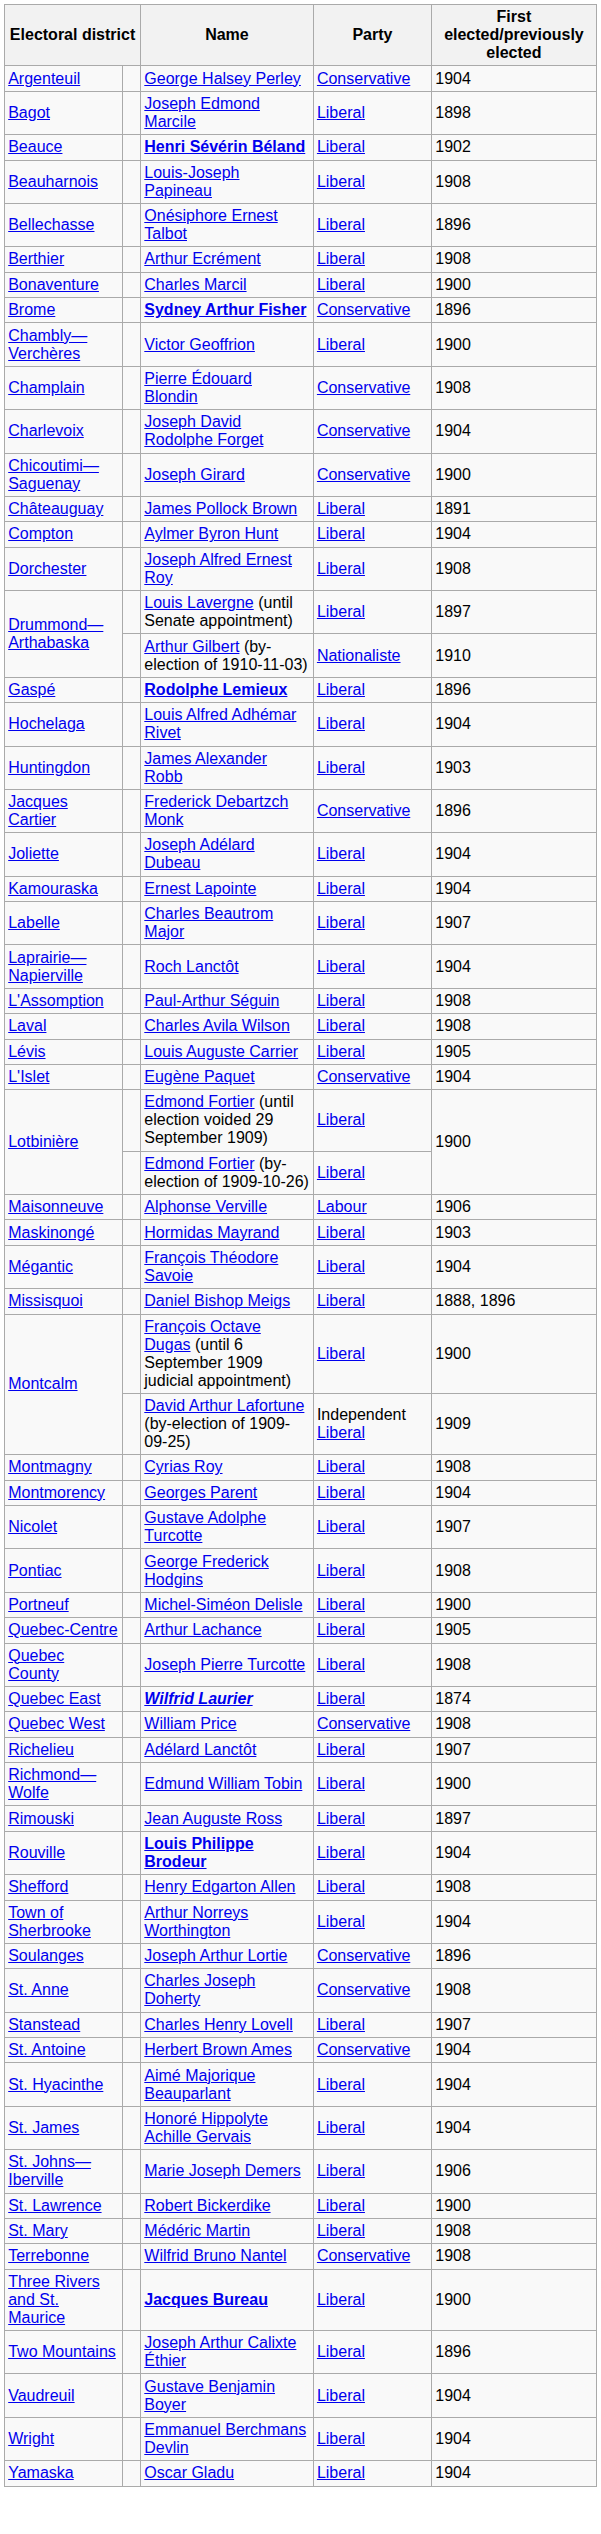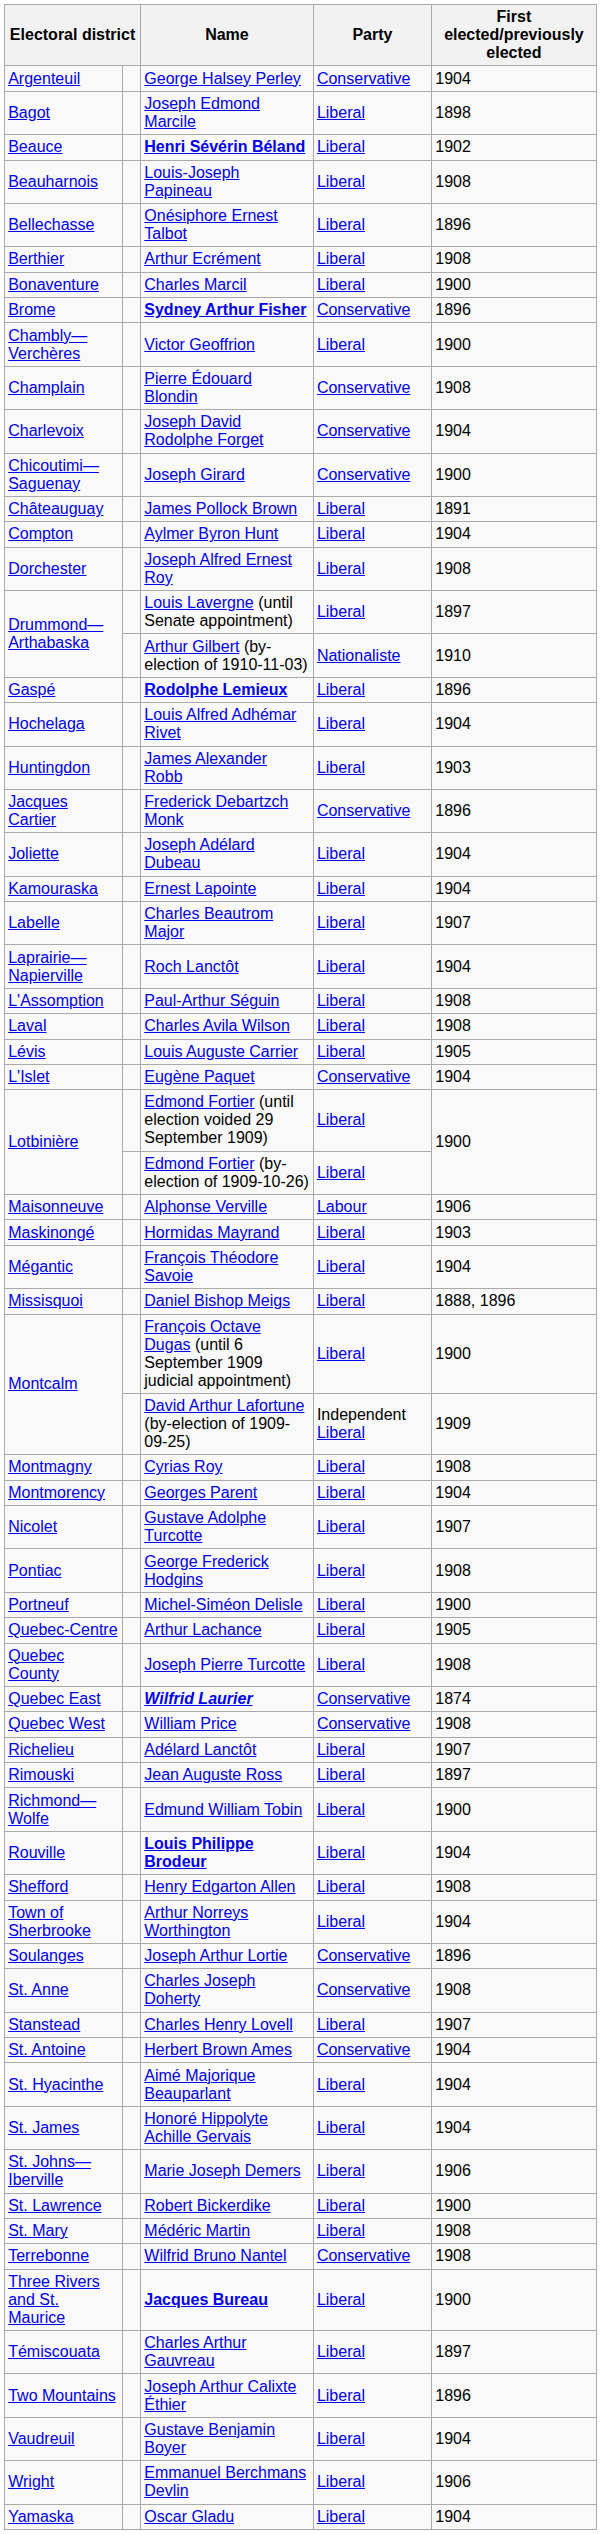 <table class="wikitable" width=95%>
 <tr>
 <th colspan=2 width=23%>Electoral district</th>
 <th>Name</th>
 <th width=20%>Party</th>
 <th>First elected/previously elected</th>
 </tr>
 <tr>
 <td width=20%><a href='#'>Argenteuil</a></td>
 <td></td>
 <td><a href='#'>George Halsey Perley</a></td>
 <td><a href='#'>Conservative</a></td>
 <td>1904</td>
 </tr>
 <tr>
 <td><a href='#'>Bagot</a></td>
 <td></td>
 <td><a href='#'>Joseph Edmond Marcile</a></td>
 <td><a href='#'>Liberal</a></td>
 <td>1898</td>
 </tr>
 <tr>
 <td><a href='#'>Beauce</a></td>
 <td></td>
 <td><strong><a href='#'>Henri Sévérin Béland</a></strong></td>
 <td><a href='#'>Liberal</a></td>
 <td>1902</td>
 </tr>
 <tr>
 <td><a href='#'>Beauharnois</a></td>
 <td></td>
 <td><a href='#'>Louis-Joseph Papineau</a></td>
 <td><a href='#'>Liberal</a></td>
 <td>1908</td>
 </tr>
 <tr>
 <td><a href='#'>Bellechasse</a></td>
 <td></td>
 <td><a href='#'>Onésiphore Ernest Talbot</a></td>
 <td><a href='#'>Liberal</a></td>
 <td>1896</td>
 </tr>
 <tr>
 <td><a href='#'>Berthier</a></td>
 <td></td>
 <td><a href='#'>Arthur Ecrément</a></td>
 <td><a href='#'>Liberal</a></td>
 <td>1908</td>
 </tr>
 <tr>
 <td><a href='#'>Bonaventure</a></td>
 <td></td>
 <td><a href='#'>Charles Marcil</a> </td>
 <td><a href='#'>Liberal</a></td>
 <td>1900</td>
 </tr>
 <tr>
 <td><a href='#'>Brome</a></td>
 <td></td>
 <td><strong><a href='#'>Sydney Arthur Fisher</a></strong></td>
 <td><a href='#'>Conservative</a></td>
 <td>1896</td>
 </tr>
 <tr>
 <td><a href='#'>Chambly—Verchères</a></td>
 <td></td>
 <td><a href='#'>Victor Geoffrion</a></td>
 <td><a href='#'>Liberal</a></td>
 <td>1900</td>
 </tr>
 <tr>
 <td><a href='#'>Champlain</a></td>
 <td></td>
 <td><a href='#'>Pierre Édouard Blondin</a></td>
 <td><a href='#'>Conservative</a></td>
 <td>1908</td>
 </tr>
 <tr>
 <td><a href='#'>Charlevoix</a></td>
 <td></td>
 <td><a href='#'>Joseph David Rodolphe Forget</a></td>
 <td><a href='#'>Conservative</a></td>
 <td>1904</td>
 </tr>
 <tr>
 <td><a href='#'>Chicoutimi—Saguenay</a></td>
 <td></td>
 <td><a href='#'>Joseph Girard</a></td>
 <td><a href='#'>Conservative</a></td>
 <td>1900</td>
 </tr>
 <tr>
 <td><a href='#'>Châteauguay</a></td>
 <td></td>
 <td><a href='#'>James Pollock Brown</a></td>
 <td><a href='#'>Liberal</a></td>
 <td>1891</td>
 </tr>
 <tr>
 <td><a href='#'>Compton</a></td>
 <td></td>
 <td><a href='#'>Aylmer Byron Hunt</a></td>
 <td><a href='#'>Liberal</a></td>
 <td>1904</td>
 </tr>
 <tr>
 <td><a href='#'>Dorchester</a></td>
 <td></td>
 <td><a href='#'>Joseph Alfred Ernest Roy</a></td>
 <td><a href='#'>Liberal</a></td>
 <td>1908</td>
 </tr>
 <tr>
 <td rowspan=2><a href='#'>Drummond—Arthabaska</a></td>
 <td></td>
 <td><a href='#'>Louis Lavergne</a> (until Senate appointment)</td>
 <td><a href='#'>Liberal</a></td>
 <td>1897</td>
 </tr>
 <tr>
 <td></td>
 <td><a href='#'>Arthur Gilbert</a> (by-election of 1910-11-03)</td>
 <td><a href='#'>Nationaliste</a></td>
 <td>1910</td>
 </tr>
 <tr>
 <td><a href='#'>Gaspé</a></td>
 <td></td>
 <td><strong><a href='#'>Rodolphe Lemieux</a></strong></td>
 <td><a href='#'>Liberal</a></td>
 <td>1896</td>
 </tr>
 <tr>
 <td><a href='#'>Hochelaga</a></td>
 <td></td>
 <td><a href='#'>Louis Alfred Adhémar Rivet</a></td>
 <td><a href='#'>Liberal</a></td>
 <td>1904</td>
 </tr>
 <tr>
 <td><a href='#'>Huntingdon</a></td>
 <td></td>
 <td><a href='#'>James Alexander Robb</a></td>
 <td><a href='#'>Liberal</a></td>
 <td>1903</td>
 </tr>
 <tr>
 <td><a href='#'>Jacques Cartier</a></td>
 <td></td>
 <td><a href='#'>Frederick Debartzch Monk</a></td>
 <td><a href='#'>Conservative</a></td>
 <td>1896</td>
 </tr>
 <tr>
 <td><a href='#'>Joliette</a></td>
 <td></td>
 <td><a href='#'>Joseph Adélard Dubeau</a></td>
 <td><a href='#'>Liberal</a></td>
 <td>1904</td>
 </tr>
 <tr>
 <td><a href='#'>Kamouraska</a></td>
 <td></td>
 <td><a href='#'>Ernest Lapointe</a></td>
 <td><a href='#'>Liberal</a></td>
 <td>1904</td>
 </tr>
 <tr>
 <td><a href='#'>Labelle</a></td>
 <td></td>
 <td><a href='#'>Charles Beautrom Major</a></td>
 <td><a href='#'>Liberal</a></td>
 <td>1907</td>
 </tr>
 <tr>
 <td><a href='#'>Laprairie—Napierville</a></td>
 <td></td>
 <td><a href='#'>Roch Lanctôt</a></td>
 <td><a href='#'>Liberal</a></td>
 <td>1904</td>
 </tr>
 <tr>
 <td><a href='#'>L'Assomption</a></td>
 <td></td>
 <td><a href='#'>Paul-Arthur Séguin</a></td>
 <td><a href='#'>Liberal</a></td>
 <td>1908</td>
 </tr>
 <tr>
 <td><a href='#'>Laval</a></td>
 <td></td>
 <td><a href='#'>Charles Avila Wilson</a></td>
 <td><a href='#'>Liberal</a></td>
 <td>1908</td>
 </tr>
 <tr>
 <td><a href='#'>Lévis</a></td>
 <td></td>
 <td><a href='#'>Louis Auguste Carrier</a></td>
 <td><a href='#'>Liberal</a></td>
 <td>1905</td>
 </tr>
 <tr>
 <td><a href='#'>L'Islet</a></td>
 <td></td>
 <td><a href='#'>Eugène Paquet</a></td>
 <td><a href='#'>Conservative</a></td>
 <td>1904</td>
 </tr>
 <tr>
 <td rowspan=2><a href='#'>Lotbinière</a></td>
 <td></td>
 <td><a href='#'>Edmond Fortier</a> (until election voided 29 September 1909)</td>
 <td><a href='#'>Liberal</a></td>
 <td rowspan=2>1900</td>
 </tr>
 <tr>
 <td></td>
 <td><a href='#'>Edmond Fortier</a> (by-election of 1909-10-26)</td>
 <td><a href='#'>Liberal</a></td>
 </tr>
 <tr>
 <td><a href='#'>Maisonneuve</a></td>
 <td></td>
 <td><a href='#'>Alphonse Verville</a></td>
 <td><a href='#'>Labour</a></td>
 <td>1906</td>
 </tr>
 <tr>
 <td><a href='#'>Maskinongé</a></td>
 <td></td>
 <td><a href='#'>Hormidas Mayrand</a></td>
 <td><a href='#'>Liberal</a></td>
 <td>1903</td>
 </tr>
 <tr>
 <td><a href='#'>Mégantic</a></td>
 <td></td>
 <td><a href='#'>François Théodore Savoie</a></td>
 <td><a href='#'>Liberal</a></td>
 <td>1904</td>
 </tr>
 <tr>
 <td><a href='#'>Missisquoi</a></td>
 <td></td>
 <td><a href='#'>Daniel Bishop Meigs</a></td>
 <td><a href='#'>Liberal</a></td>
 <td>1888, 1896</td>
 </tr>
 <tr>
 <td rowspan=2><a href='#'>Montcalm</a></td>
 <td></td>
 <td><a href='#'>François Octave Dugas</a> (until 6 September 1909 judicial appointment)</td>
 <td><a href='#'>Liberal</a></td>
 <td>1900</td>
 </tr>
 <tr>
 <td></td>
 <td><a href='#'>David Arthur Lafortune</a> (by-election of 1909-09-25)</td>
 <td>Independent <a href='#'>Liberal</a></td>
 <td>1909</td>
 </tr>
 <tr>
 <td><a href='#'>Montmagny</a></td>
 <td></td>
 <td><a href='#'>Cyrias Roy</a></td>
 <td><a href='#'>Liberal</a></td>
 <td>1908</td>
 </tr>
 <tr>
 <td><a href='#'>Montmorency</a></td>
 <td></td>
 <td><a href='#'>Georges Parent</a></td>
 <td><a href='#'>Liberal</a></td>
 <td>1904</td>
 </tr>
 <tr>
 <td><a href='#'>Nicolet</a></td>
 <td></td>
 <td><a href='#'>Gustave Adolphe Turcotte</a></td>
 <td><a href='#'>Liberal</a></td>
 <td>1907</td>
 </tr>
 <tr>
 <td><a href='#'>Pontiac</a></td>
 <td></td>
 <td><a href='#'>George Frederick Hodgins</a></td>
 <td><a href='#'>Liberal</a></td>
 <td>1908</td>
 </tr>
 <tr>
 <td><a href='#'>Portneuf</a></td>
 <td></td>
 <td><a href='#'>Michel-Siméon Delisle</a></td>
 <td><a href='#'>Liberal</a></td>
 <td>1900</td>
 </tr>
 <tr>
 <td><a href='#'>Quebec-Centre</a></td>
 <td></td>
 <td><a href='#'>Arthur Lachance</a></td>
 <td><a href='#'>Liberal</a></td>
 <td>1905</td>
 </tr>
 <tr>
 <td><a href='#'>Quebec County</a></td>
 <td></td>
 <td><a href='#'>Joseph Pierre Turcotte</a></td>
 <td><a href='#'>Liberal</a></td>
 <td>1908</td>
 </tr>
 <tr>
 <td><a href='#'>Quebec East</a></td>
 <td></td>
 <td><strong><em><a href='#'>Wilfrid Laurier</a></em></strong></td>
-<td><a href='#'>Liberal</a></td>
+<td><a href='#'>Conservative</a></td>
 <td>1874</td>
 </tr>
 <tr>
 <td><a href='#'>Quebec West</a></td>
 <td></td>
 <td><a href='#'>William Price</a></td>
 <td><a href='#'>Conservative</a></td>
 <td>1908</td>
 </tr>
 <tr>
 <td><a href='#'>Richelieu</a></td>
 <td></td>
 <td><a href='#'>Adélard Lanctôt</a></td>
 <td><a href='#'>Liberal</a></td>
 <td>1907</td>
 </tr>
 <tr>
+<td><a href='#'>Rimouski</a></td>
+<td></td>
+<td><a href='#'>Jean Auguste Ross</a></td>
+<td><a href='#'>Liberal</a></td>
+<td>1897</td>
+</tr>
+<tr>
 <td><a href='#'>Richmond—Wolfe</a></td>
 <td></td>
 <td><a href='#'>Edmund William Tobin</a></td>
 <td><a href='#'>Liberal</a></td>
 <td>1900</td>
-</tr>
-<tr>
-<td><a href='#'>Rimouski</a></td>
-<td></td>
-<td><a href='#'>Jean Auguste Ross</a></td>
-<td><a href='#'>Liberal</a></td>
-<td>1897</td>
 </tr>
 <tr>
 <td><a href='#'>Rouville</a></td>
 <td></td>
 <td><strong><a href='#'>Louis Philippe Brodeur</a></strong></td>
 <td><a href='#'>Liberal</a></td>
 <td>1904</td>
 </tr>
 <tr>
 <td><a href='#'>Shefford</a></td>
 <td></td>
 <td><a href='#'>Henry Edgarton Allen</a></td>
 <td><a href='#'>Liberal</a></td>
 <td>1908</td>
 </tr>
 <tr>
 <td><a href='#'>Town of Sherbrooke</a></td>
 <td></td>
 <td><a href='#'>Arthur Norreys Worthington</a></td>
 <td><a href='#'>Liberal</a></td>
 <td>1904</td>
 </tr>
 <tr>
 <td><a href='#'>Soulanges</a></td>
 <td></td>
 <td><a href='#'>Joseph Arthur Lortie</a></td>
 <td><a href='#'>Conservative</a></td>
 <td>1896</td>
 </tr>
 <tr>
 <td><a href='#'>St. Anne</a></td>
 <td></td>
 <td><a href='#'>Charles Joseph Doherty</a></td>
 <td><a href='#'>Conservative</a></td>
 <td>1908</td>
 </tr>
 <tr>
 <td><a href='#'>Stanstead</a></td>
 <td></td>
 <td><a href='#'>Charles Henry Lovell</a></td>
 <td><a href='#'>Liberal</a></td>
 <td>1907</td>
 </tr>
 <tr>
 <td><a href='#'>St. Antoine</a></td>
 <td></td>
 <td><a href='#'>Herbert Brown Ames</a></td>
 <td><a href='#'>Conservative</a></td>
 <td>1904</td>
 </tr>
 <tr>
 <td><a href='#'>St. Hyacinthe</a></td>
 <td></td>
 <td><a href='#'>Aimé Majorique Beauparlant</a></td>
 <td><a href='#'>Liberal</a></td>
 <td>1904</td>
 </tr>
 <tr>
 <td><a href='#'>St. James</a></td>
 <td></td>
 <td><a href='#'>Honoré Hippolyte Achille Gervais</a></td>
 <td><a href='#'>Liberal</a></td>
 <td>1904</td>
 </tr>
 <tr>
 <td><a href='#'>St. Johns—Iberville</a></td>
 <td></td>
 <td><a href='#'>Marie Joseph Demers</a></td>
 <td><a href='#'>Liberal</a></td>
 <td>1906</td>
 </tr>
 <tr>
 <td><a href='#'>St. Lawrence</a></td>
 <td></td>
 <td><a href='#'>Robert Bickerdike</a></td>
 <td><a href='#'>Liberal</a></td>
 <td>1900</td>
 </tr>
 <tr>
 <td><a href='#'>St. Mary</a></td>
 <td></td>
 <td><a href='#'>Médéric Martin</a></td>
 <td><a href='#'>Liberal</a></td>
 <td>1908</td>
 </tr>
 <tr>
 <td><a href='#'>Terrebonne</a></td>
 <td></td>
 <td><a href='#'>Wilfrid Bruno Nantel</a></td>
 <td><a href='#'>Conservative</a></td>
 <td>1908</td>
 </tr>
 <tr>
 <td><a href='#'>Three Rivers and St. Maurice</a></td>
 <td></td>
 <td><strong><a href='#'>Jacques Bureau</a></strong></td>
 <td><a href='#'>Liberal</a></td>
 <td>1900</td>
 </tr>
 <tr>
+<td><a href='#'>Témiscouata</a></td>
+<td></td>
+<td><a href='#'>Charles Arthur Gauvreau</a></td>
+<td><a href='#'>Liberal</a></td>
+<td>1897</td>
+</tr>
+<tr>
 <td><a href='#'>Two Mountains</a></td>
 <td></td>
 <td><a href='#'>Joseph Arthur Calixte Éthier</a></td>
 <td><a href='#'>Liberal</a></td>
 <td>1896</td>
 </tr>
 <tr>
 <td><a href='#'>Vaudreuil</a></td>
 <td></td>
 <td><a href='#'>Gustave Benjamin Boyer</a></td>
 <td><a href='#'>Liberal</a></td>
 <td>1904</td>
 </tr>
 <tr>
 <td><a href='#'>Wright</a></td>
 <td></td>
 <td><a href='#'>Emmanuel Berchmans Devlin</a></td>
 <td><a href='#'>Liberal</a></td>
-<td>1904</td>
+<td>1906</td>
 </tr>
 <tr>
 <td><a href='#'>Yamaska</a></td>
 <td></td>
 <td><a href='#'>Oscar Gladu</a></td>
 <td><a href='#'>Liberal</a></td>
 <td>1904</td>
 </tr>
 </table>
